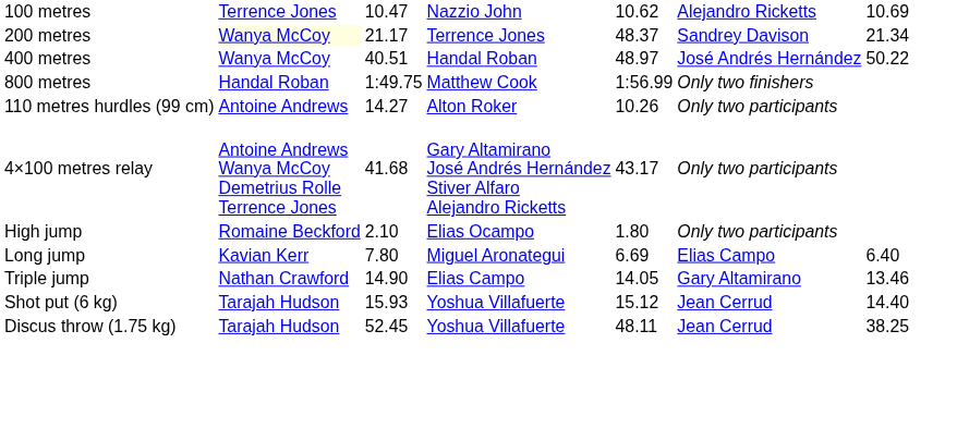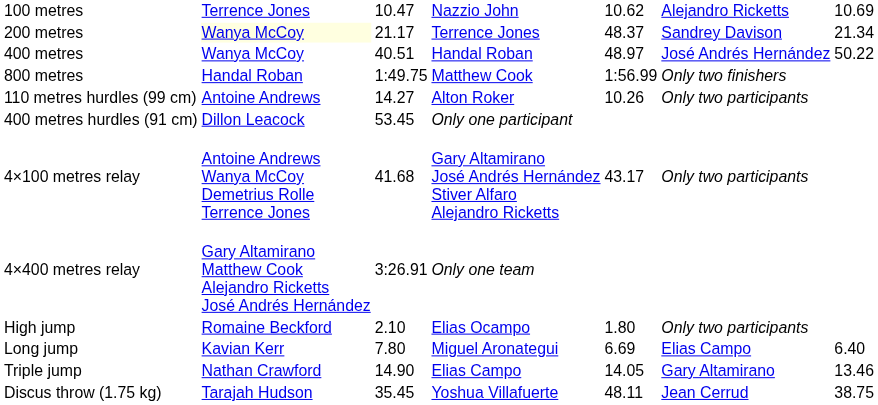 <table>
 <tr>
 <td>100 metres</td>
 <td><a href='#'>Terrence Jones</a><br></td>
 <td>10.47</td>
 <td><a href='#'>Nazzio John</a><br></td>
 <td>10.62</td>
 <td><a href='#'>Alejandro Ricketts</a><br></td>
 <td>10.69</td>
 </tr>
 <tr>
 <td>200 metres</td>
 <td style="background: lightyellow;"><a href='#'>Wanya McCoy</a><br></td>
 <td>21.17</td>
 <td><a href='#'>Terrence Jones</a><br></td>
 <td>48.37</td>
 <td><a href='#'>Sandrey Davison</a><br></td>
 <td>21.34</td>
 </tr>
 <tr>
 <td>400 metres</td>
 <td><a href='#'>Wanya McCoy</a><br></td>
 <td>40.51</td>
 <td><a href='#'>Handal Roban</a><br></td>
 <td>48.97</td>
 <td><a href='#'>José Andrés Hernández</a><br></td>
 <td>50.22</td>
 </tr>
 <tr>
 <td>800 metres</td>
 <td><a href='#'>Handal Roban</a><br></td>
 <td>1:49.75</td>
 <td><a href='#'>Matthew Cook</a><br></td>
 <td>1:56.99</td>
 <td><em>Only two finishers</em></td>
 <td></td>
 </tr>
 <tr>
 <td>110 metres hurdles (99 cm)</td>
 <td><a href='#'>Antoine Andrews</a><br></td>
 <td>14.27</td>
 <td><a href='#'>Alton Roker</a><br></td>
 <td>10.26</td>
 <td><em>Only two participants</em></td>
 <td></td>
 </tr>
 <tr>
+<td>400 metres hurdles (91 cm)</td>
+<td><a href='#'>Dillon Leacock</a><br></td>
+<td>53.45</td>
+<td><em>Only one participant</em></td>
+<td></td>
+<td></td>
+<td></td>
+</tr>
+<tr>
 <td>4×100 metres relay</td>
 <td><br><a href='#'>Antoine Andrews</a><br><a href='#'>Wanya McCoy</a><br><a href='#'>Demetrius Rolle</a><br><a href='#'>Terrence Jones</a></td>
 <td>41.68</td>
 <td><br><a href='#'>Gary Altamirano</a><br><a href='#'>José Andrés Hernández</a><br><a href='#'>Stiver Alfaro</a><br><a href='#'>Alejandro Ricketts</a></td>
 <td>43.17</td>
 <td><em>Only two participants</em></td>
+<td></td>
+</tr>
+<tr>
+<td>4×400 metres relay</td>
+<td><br><a href='#'>Gary Altamirano</a><br><a href='#'>Matthew Cook</a><br><a href='#'>Alejandro Ricketts</a> <br><a href='#'>José Andrés Hernández</a></td>
+<td>3:26.91</td>
+<td><em>Only one team</em></td>
+<td></td>
+<td></td>
 <td></td>
 </tr>
 <tr>
 <td>High jump</td>
 <td><a href='#'>Romaine Beckford</a><br></td>
 <td>2.10</td>
 <td><a href='#'>Elias Ocampo</a><br></td>
 <td>1.80</td>
 <td><em>Only two participants</em></td>
 <td></td>
 </tr>
 <tr>
 <td>Long jump</td>
 <td><a href='#'>Kavian Kerr</a><br></td>
 <td>7.80</td>
 <td><a href='#'>Miguel Aronategui</a><br></td>
 <td>6.69</td>
 <td><a href='#'>Elias Campo</a><br></td>
 <td>6.40</td>
 </tr>
 <tr>
 <td>Triple jump</td>
 <td><a href='#'>Nathan Crawford</a><br></td>
 <td>14.90</td>
 <td><a href='#'>Elias Campo</a><br></td>
 <td>14.05</td>
 <td><a href='#'>Gary Altamirano</a><br></td>
 <td>13.46</td>
 </tr>
 <tr>
-<td>Shot put (6 kg)</td>
-<td><a href='#'>Tarajah Hudson</a><br></td>
-<td>15.93</td>
-<td><a href='#'>Yoshua Villafuerte</a><br></td>
-<td>15.12</td>
-<td><a href='#'>Jean Cerrud</a><br></td>
-<td>14.40</td>
-</tr>
-<tr>
 <td>Discus throw (1.75 kg)</td>
 <td><a href='#'>Tarajah Hudson</a><br></td>
-<td>52.45</td>
+<td>35.45</td>
 <td><a href='#'>Yoshua Villafuerte</a><br></td>
 <td>48.11</td>
 <td><a href='#'>Jean Cerrud</a><br></td>
-<td>38.25</td>
+<td>38.75</td>
 </tr>
 </table>
